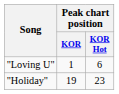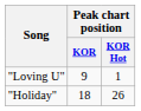 <table class="wikitable" style="text-align:center;">
 <tr>
 <th rowspan="2">Song</th>
 <th colspan="8">Peak chart position</th>
 </tr>
 <tr>
 <th scope="col" style="width:2.8em;font-size:85%;"><a href='#'>KOR</a><br></th>
 <th scope="col" style="width:2.8em;font-size:85%;"><a href='#'>KOR Hot</a><br></th>
 </tr>
 <tr>
 <td align="left">"Loving U"</td>
+<td>9</td>
 <td>1</td>
-<td>6</td>
 </tr>
 <tr>
 <td align="left">"Holiday"</td>
-<td>19</td>
-<td>23</td>
+<td>18</td>
+<td>26</td>
 </tr>
 </table>
